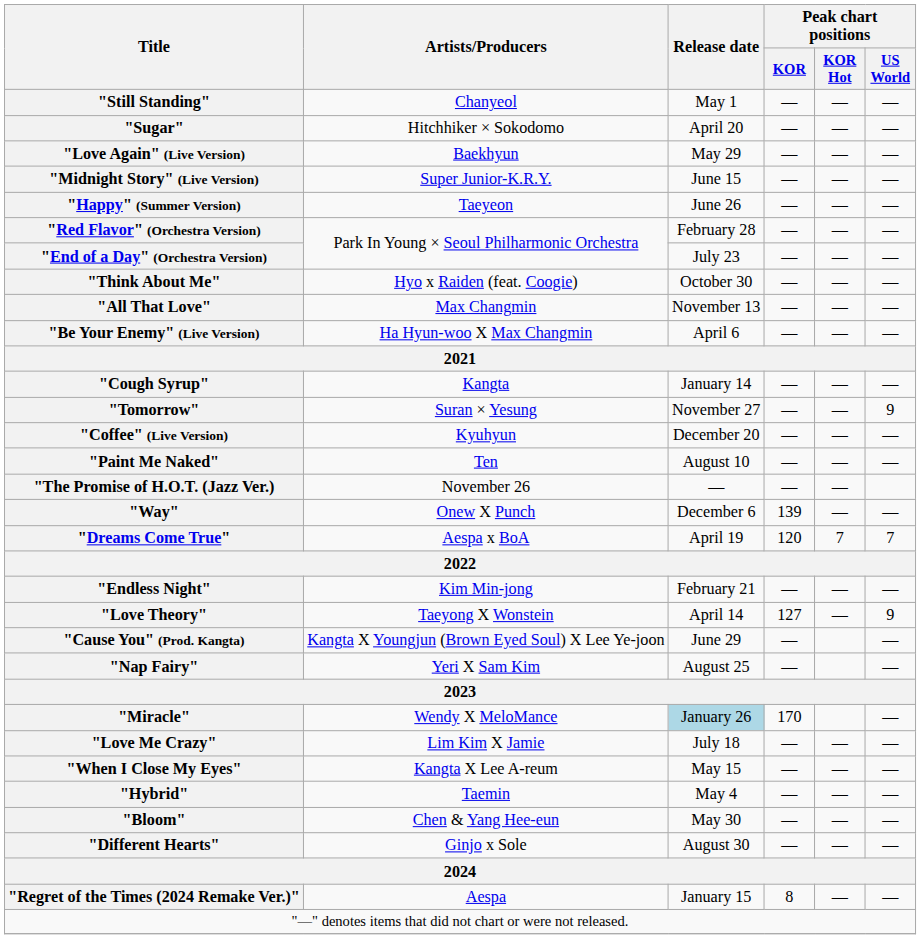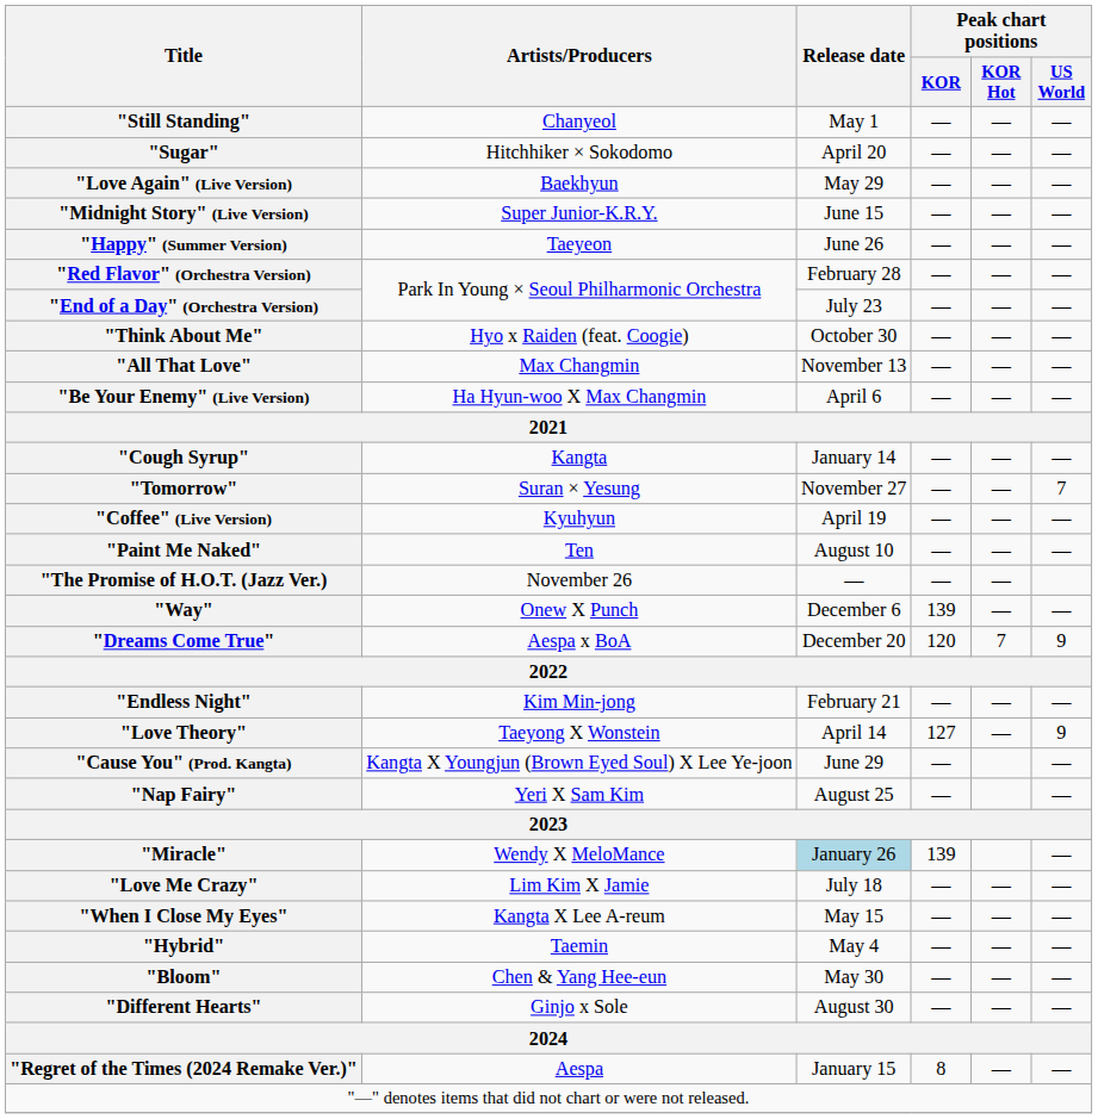 <table class="wikitable plainrowheaders" style="text-align:center;">
 <tr>
 <th rowspan="2">Title</th>
 <th rowspan="2">Artists/Producers</th>
 <th rowspan="2">Release date</th>
 <th colspan="3">Peak chart<br>positions</th>
 </tr>
 <tr>
 <th style="width:3em;font-size:90%;"><a href='#'>KOR</a><br></th>
 <th style="width:3em;font-size:90%;"><a href='#'>KOR Hot</a><br></th>
 <th style="width:3em;font-size:90%;"><a href='#'>US<br>World</a><br></th>
 </tr>
 <tr>
 <th scope=row>"Still Standing" </th>
 <td><a href='#'>Chanyeol</a></td>
 <td>May 1</td>
 <td>—</td>
 <td>—</td>
 <td>—</td>
 </tr>
 <tr>
 <th scope=row>"Sugar"</th>
 <td>Hitchhiker × Sokodomo</td>
 <td>April 20</td>
 <td>—</td>
 <td>—</td>
 <td>—</td>
 </tr>
 <tr>
 <th scope=row>"Love Again" <small>(Live Version)</small></th>
 <td><a href='#'>Baekhyun</a></td>
 <td>May 29</td>
 <td>—</td>
 <td>—</td>
 <td>—</td>
 </tr>
 <tr>
 <th scope=row>"Midnight Story" <small>(Live Version)</small></th>
 <td><a href='#'>Super Junior-K.R.Y.</a></td>
 <td>June 15</td>
 <td>—</td>
 <td>—</td>
 <td>—</td>
 </tr>
 <tr>
 <th scope=row>"<a href='#'>Happy</a>" <small>(Summer Version)</small></th>
 <td><a href='#'>Taeyeon</a></td>
 <td>June 26</td>
 <td>—</td>
 <td>—</td>
 <td>—</td>
 </tr>
 <tr>
 <th scope=row>"<a href='#'>Red Flavor</a>"  <small>(Orchestra Version)</small></th>
 <td rowspan="2">Park In Young  × <a href='#'>Seoul Philharmonic Orchestra</a></td>
 <td>February 28</td>
 <td>—</td>
 <td>—</td>
 <td>—</td>
 </tr>
 <tr>
 <th scope=row>"<a href='#'>End of a Day</a>"  <small>(Orchestra Version)</small></th>
 <td>July 23</td>
 <td>—</td>
 <td>—</td>
 <td>—</td>
 </tr>
 <tr>
 <th scope=row>"Think About Me"</th>
 <td><a href='#'>Hyo</a> x <a href='#'>Raiden</a> (feat. <a href='#'>Coogie</a>)</td>
 <td>October 30</td>
 <td>—</td>
 <td>—</td>
 <td>—</td>
 </tr>
 <tr>
 <th scope=row>"All That Love"</th>
 <td><a href='#'>Max Changmin</a></td>
 <td>November 13</td>
 <td>—</td>
 <td>—</td>
 <td>—</td>
 </tr>
 <tr>
 <th scope=row>"Be Your Enemy" <small>(Live Version)</small></th>
 <td><a href='#'>Ha Hyun-woo</a> X	<a href='#'>Max Changmin</a></td>
 <td>April 6</td>
 <td>—</td>
 <td>—</td>
 <td>—</td>
 </tr>
 <tr>
 <th colspan=6>2021</th>
 </tr>
 <tr>
 <th scope=row>"Cough Syrup" </th>
 <td><a href='#'>Kangta</a></td>
 <td>January 14</td>
 <td>—</td>
 <td>—</td>
 <td>—</td>
 </tr>
 <tr>
 <th scope=row>"Tomorrow"</th>
 <td><a href='#'>Suran</a> × <a href='#'>Yesung</a></td>
 <td>November 27</td>
 <td>—</td>
 <td>—</td>
-<td>9</td>
+<td>7</td>
 </tr>
 <tr>
 <th scope=row>"Coffee"  <small>(Live Version)</small></th>
 <td><a href='#'>Kyuhyun</a></td>
-<td>December 20</td>
+<td>April 19</td>
 <td>—</td>
 <td>—</td>
 <td>—</td>
 </tr>
 <tr>
 <th scope=row>"Paint Me Naked"</th>
 <td><a href='#'>Ten</a></td>
 <td>August 10</td>
 <td>—</td>
 <td>—</td>
 <td>—</td>
 </tr>
 <tr>
 <th scope=row>"The Promise of H.O.T. (Jazz Ver.) </th>
 <td>November 26</td>
 <td>—</td>
 <td>—</td>
 <td>—</td>
 </tr>
 <tr>
 <th scope=row>"Way" </th>
 <td><a href='#'>Onew</a> X <a href='#'>Punch</a></td>
 <td>December 6</td>
 <td>139</td>
 <td>—</td>
 <td>—</td>
 </tr>
 <tr>
 <th scope=row>"<a href='#'>Dreams Come True</a>"</th>
 <td><a href='#'>Aespa</a> x <a href='#'>BoA</a></td>
-<td>April 19</td>
+<td>December 20</td>
 <td>120</td>
 <td>7</td>
-<td>7</td>
+<td>9</td>
 </tr>
 <tr>
 <th colspan="6">2022</th>
 </tr>
 <tr>
 <th scope=row>"Endless Night" </th>
 <td><a href='#'>Kim Min-jong</a></td>
 <td>February 21</td>
 <td>—</td>
 <td>—</td>
 <td>—</td>
 </tr>
 <tr>
 <th scope=row>"Love Theory"</th>
 <td><a href='#'>Taeyong</a> X <a href='#'>Wonstein</a></td>
 <td>April 14</td>
 <td>127</td>
 <td>—</td>
 <td>9</td>
 </tr>
 <tr>
 <th scope=row>"Cause You"  <small>(Prod. Kangta)</small></th>
 <td><a href='#'>Kangta</a> X <a href='#'>Youngjun</a> (<a href='#'>Brown Eyed Soul</a>) X Lee Ye-joon</td>
 <td>June 29</td>
 <td>—</td>
 <td></td>
 <td>—</td>
 </tr>
 <tr>
 <th scope=row>"Nap Fairy" </th>
 <td><a href='#'>Yeri</a> X <a href='#'>Sam Kim</a></td>
 <td>August 25</td>
 <td>—</td>
 <td></td>
 <td>—</td>
 </tr>
 <tr>
 <th colspan="6">2023</th>
 </tr>
 <tr>
 <th scope=row>"Miracle" </th>
 <td><a href='#'>Wendy</a> X <a href='#'>MeloMance</a></td>
 <td style="background: lightblue;">January 26</td>
-<td>170</td>
+<td>139</td>
 <td></td>
 <td>—</td>
 </tr>
 <tr>
 <th scope=row>"Love Me Crazy"</th>
 <td><a href='#'>Lim Kim</a> X <a href='#'>Jamie</a></td>
 <td>July 18</td>
 <td>—</td>
 <td>—</td>
 <td>—</td>
 </tr>
 <tr>
 <th scope=row>"When I Close My Eyes"</th>
 <td><a href='#'>Kangta</a> X Lee A-reum</td>
 <td>May 15</td>
 <td>—</td>
 <td>—</td>
 <td>—</td>
 </tr>
 <tr>
 <th scope=row>"Hybrid"</th>
 <td><a href='#'>Taemin</a></td>
 <td>May 4</td>
 <td>—</td>
 <td>—</td>
 <td>—</td>
 </tr>
 <tr>
 <th scope=row>"Bloom" </th>
 <td><a href='#'>Chen</a> & <a href='#'>Yang Hee-eun</a></td>
 <td>May 30</td>
 <td>—</td>
 <td>—</td>
 <td>—</td>
 </tr>
 <tr>
 <th scope=row>"Different Hearts"</th>
 <td><a href='#'>Ginjo</a> x Sole</td>
 <td>August 30</td>
 <td>—</td>
 <td>—</td>
 <td>—</td>
 </tr>
 <tr>
 <th colspan="6">2024</th>
 </tr>
 <tr>
 <th scope=row>"Regret of the Times (2024 Remake Ver.)" </th>
 <td><a href='#'>Aespa</a></td>
 <td>January 15</td>
 <td>8</td>
 <td>—</td>
 <td>—</td>
 </tr>
 <tr>
 <td colspan="7" style="font-size:90%;">"—" denotes items that did not chart or were not released.</td>
 </tr>
 <tr>
 </tr>
 </table>
